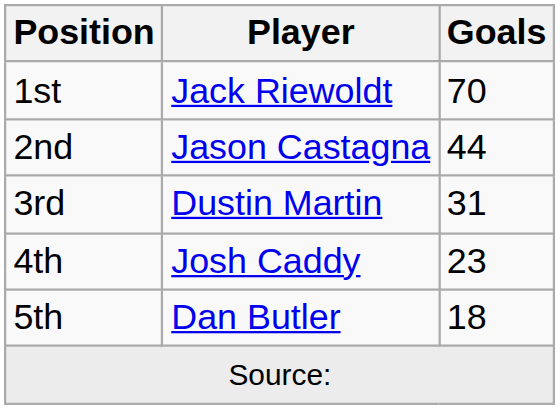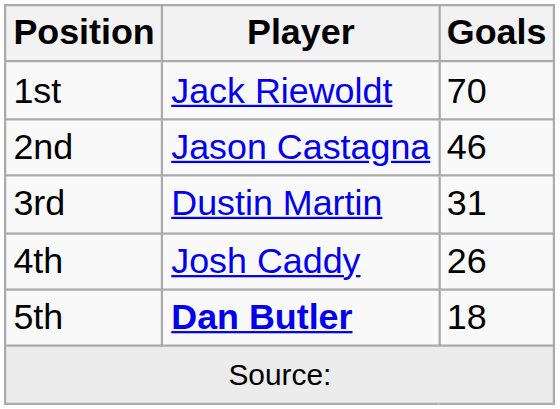 <table class="wikitable">
 <tr>
 <th>Position</th>
 <th>Player</th>
 <th>Goals</th>
 </tr>
 <tr>
 <td>1st</td>
 <td><a href='#'>Jack Riewoldt</a></td>
 <td>70</td>
 </tr>
 <tr>
 <td>2nd</td>
 <td><a href='#'>Jason Castagna</a></td>
-<td>44</td>
+<td>46</td>
 </tr>
 <tr>
 <td>3rd</td>
 <td><a href='#'>Dustin Martin</a></td>
 <td>31</td>
 </tr>
 <tr>
 <td>4th</td>
 <td><a href='#'>Josh Caddy</a></td>
-<td>23</td>
+<td>26</td>
 </tr>
 <tr>
 <td>5th</td>
-<td><a href='#'>Dan Butler</a></td>
+<td><strong><a href='#'>Dan Butler</a></strong></td>
 <td>18</td>
 </tr>
 <tr>
 <td colspan="3" style="text-align: center; background: #ececec;"><small>Source:</small></td>
 </tr>
 </table>
